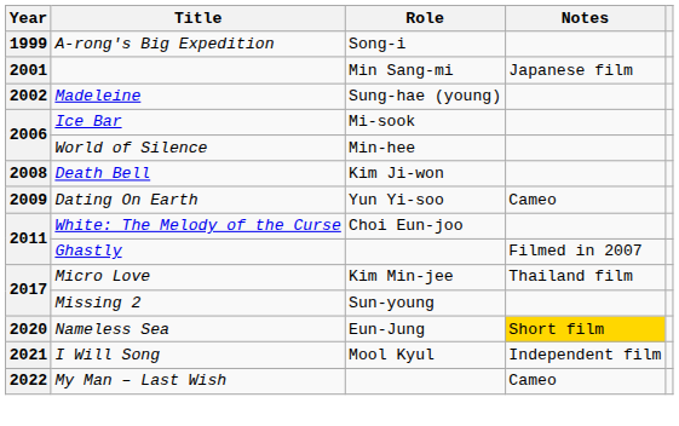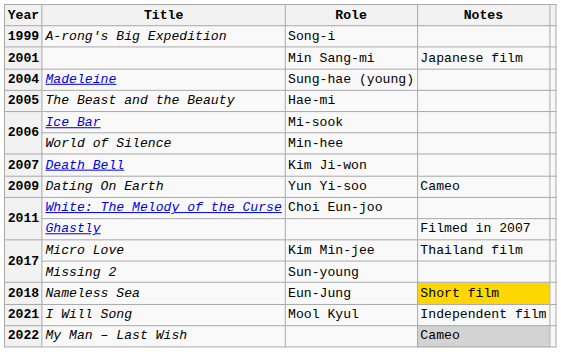 <table class="wikitable plainrowheaders">
 <tr>
 <th scope="col">Year</th>
 <th scope="col">Title</th>
 <th scope="col">Role</th>
 <th scope="col">Notes</th>
 <th scope="col" class="unsortable"></th>
 </tr>
 <tr>
 <th scope="row">1999</th>
 <td><em>A-rong's Big Expedition</em></td>
 <td>Song-i</td>
 <td></td>
 <td style="text-align:center"></td>
 </tr>
 <tr>
 <th scope="row">2001</th>
 <td><em></em></td>
 <td>Min Sang-mi</td>
 <td>Japanese film</td>
 <td style="text-align:center"></td>
 </tr>
 <tr>
-<th scope="row">2002</th>
+<th scope="row">2004</th>
 <td><em><a href='#'>Madeleine</a></em></td>
 <td>Sung-hae (young)</td>
+<td></td>
+<td style="text-align:center"></td>
+</tr>
+<tr>
+<th scope="row">2005</th>
+<td><em>The Beast and the Beauty</em></td>
+<td>Hae-mi</td>
 <td></td>
 <td style="text-align:center"></td>
 </tr>
 <tr>
 <th scope="row" rowspan="2">2006</th>
 <td><em><a href='#'>Ice Bar</a></em></td>
 <td>Mi-sook</td>
 <td></td>
 <td style="text-align:center"></td>
 </tr>
 <tr>
 <td><em>World of Silence</em></td>
 <td>Min-hee</td>
 <td></td>
 <td style="text-align:center"></td>
 </tr>
 <tr>
-<th scope="row">2008</th>
+<th scope="row">2007</th>
 <td><em><a href='#'>Death Bell</a></em></td>
 <td>Kim Ji-won</td>
 <td></td>
 <td style="text-align:center"></td>
 </tr>
 <tr>
 <th scope="row">2009</th>
 <td><em>Dating On Earth</em></td>
 <td>Yun Yi-soo</td>
 <td>Cameo</td>
 <td style="text-align:center"></td>
 </tr>
 <tr>
 <th scope="row" rowspan="2">2011</th>
 <td><em><a href='#'>White: The Melody of the Curse</a></em></td>
 <td>Choi Eun-joo</td>
 <td></td>
 <td style="text-align:center"></td>
 </tr>
 <tr>
 <td><em><a href='#'>Ghastly</a></em></td>
 <td></td>
 <td>Filmed in 2007</td>
 <td style="text-align:center"></td>
 </tr>
 <tr>
 <th scope="row" rowspan="2">2017</th>
 <td><em>Micro Love</em></td>
 <td>Kim Min-jee</td>
 <td>Thailand film</td>
 <td style="text-align:center"></td>
 </tr>
 <tr>
 <td><em>Missing 2</em></td>
 <td>Sun-young</td>
 <td></td>
 <td style="text-align:center"></td>
 </tr>
 <tr>
-<th scope="row">2020</th>
+<th scope="row">2018</th>
 <td><em>Nameless Sea</em></td>
 <td>Eun-Jung</td>
 <td style="background: gold;">Short film</td>
 <td style="text-align:center"></td>
 </tr>
 <tr>
 <th scope="row">2021</th>
 <td><em>I Will Song</em></td>
 <td>Mool Kyul</td>
 <td>Independent film</td>
 <td style="text-align:center"></td>
 </tr>
 <tr>
 <th scope="row">2022</th>
 <td><em>My Man – Last Wish</em></td>
 <td></td>
-<td>Cameo</td>
+<td style="background: lightgrey;">Cameo</td>
 <td style="text-align:center"></td>
 </tr>
 </table>
